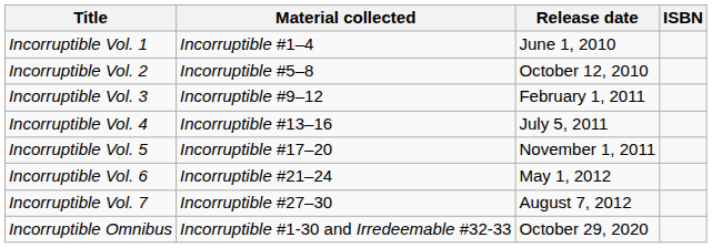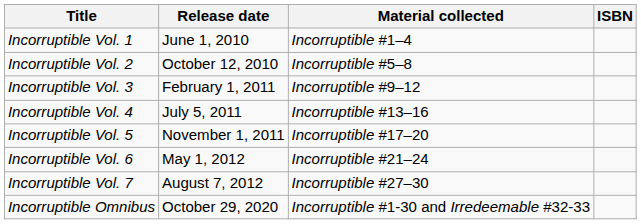 <table class="wikitable">
 <tr>
 <th>Title</th>
+<th>Release date</th>
 <th>Material collected</th>
-<th>Release date</th>
 <th>ISBN</th>
 </tr>
 <tr>
 <td><em>Incorruptible Vol. 1</em></td>
+<td>June 1, 2010</td>
 <td><em>Incorruptible</em> #1–4</td>
-<td>June 1, 2010</td>
 <td></td>
 </tr>
 <tr>
 <td><em>Incorruptible Vol. 2</em></td>
+<td>October 12, 2010</td>
 <td><em>Incorruptible</em> #5–8</td>
-<td>October 12, 2010</td>
 <td></td>
 </tr>
 <tr>
 <td><em>Incorruptible Vol. 3</em></td>
+<td>February 1, 2011</td>
 <td><em>Incorruptible</em> #9–12</td>
-<td>February 1, 2011</td>
 <td></td>
 </tr>
 <tr>
 <td><em>Incorruptible Vol. 4</em></td>
+<td>July 5, 2011</td>
 <td><em>Incorruptible</em> #13–16</td>
-<td>July 5, 2011</td>
 <td></td>
 </tr>
 <tr>
 <td><em>Incorruptible Vol. 5</em></td>
+<td>November 1, 2011</td>
 <td><em>Incorruptible</em> #17–20</td>
-<td>November 1, 2011</td>
 <td></td>
 </tr>
 <tr>
 <td><em>Incorruptible Vol. 6</em></td>
+<td>May 1, 2012</td>
 <td><em>Incorruptible</em> #21–24</td>
-<td>May 1, 2012</td>
 <td></td>
 </tr>
 <tr>
 <td><em>Incorruptible Vol. 7</em></td>
+<td>August 7, 2012</td>
 <td><em>Incorruptible</em> #27–30</td>
-<td>August 7, 2012</td>
 <td></td>
 </tr>
 <tr>
 <td><em>Incorruptible Omnibus</em></td>
+<td>October 29, 2020</td>
 <td><em>Incorruptible</em> #1-30 and <em>Irredeemable</em> #32-33</td>
-<td>October 29, 2020</td>
 <td></td>
 </tr>
 </table>
